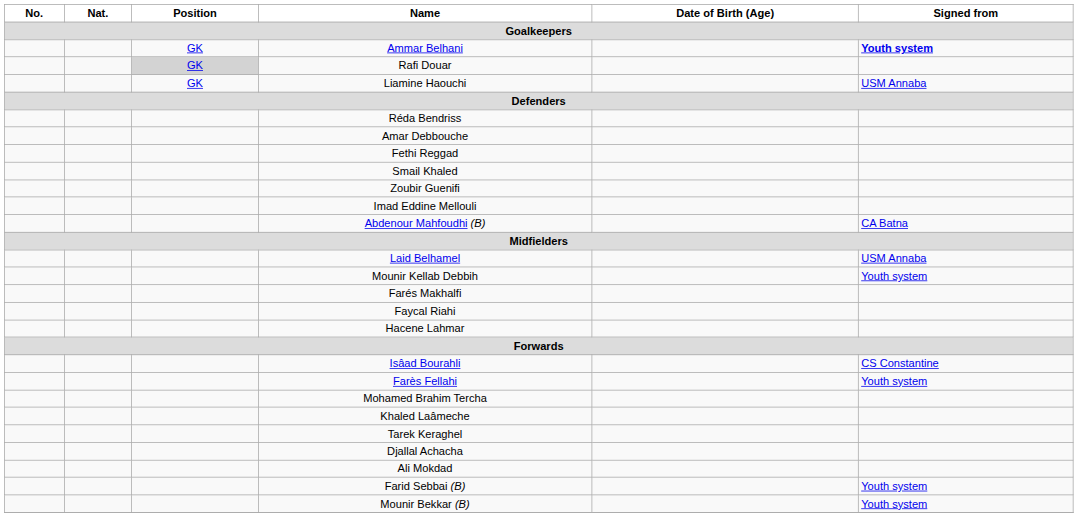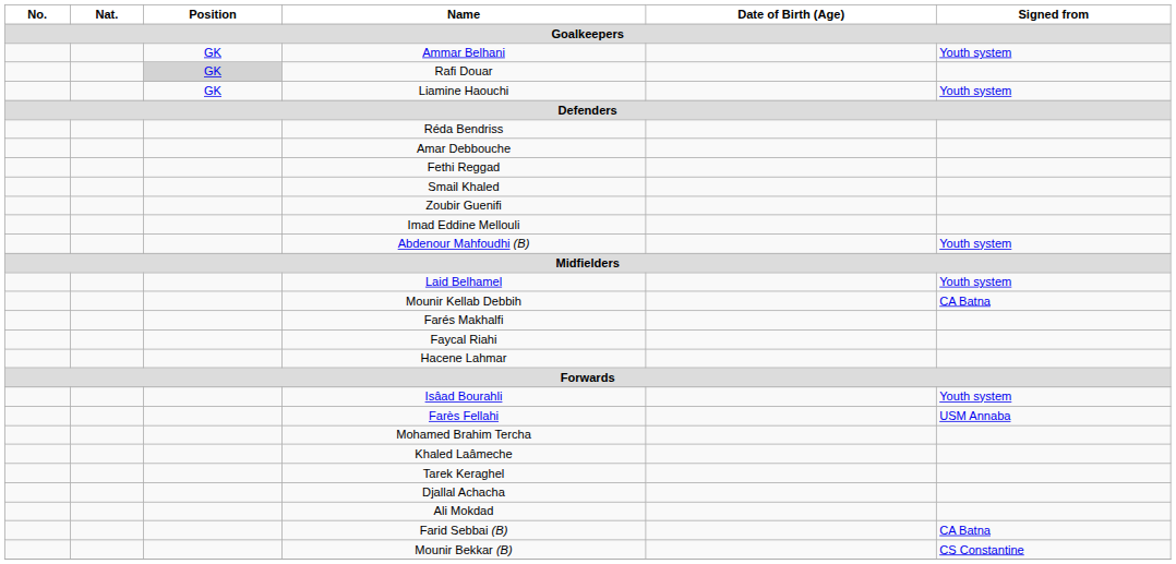 <table class="wikitable" style="text-align:center; font-size:90%; width:70%">
 <tr>
 <th style="background:white; color:black; text-align:center;">No.</th>
 <th style="background:white; color:black; text-align:center;">Nat.</th>
 <th style="background:white; color:black; text-align:center;">Position</th>
 <th style="background:white; color:black; text-align:center;">Name</th>
 <th style="background:white; color:black; text-align:center;">Date of Birth (Age)</th>
 <th style="background:white; color:black; text-align:center;">Signed from</th>
 </tr>
 <tr>
 <th colspan=10 style="background:#DCDCDC; text-align:center;">Goalkeepers</th>
 </tr>
 <tr>
 <td></td>
 <td></td>
 <td><a href='#'>GK</a></td>
 <td><a href='#'>Ammar Belhani</a></td>
 <td></td>
-<td style="text-align:left"><strong> <a href='#'>Youth system</a></strong></td>
+<td style="text-align:left"> <a href='#'>Youth system</a></td>
 </tr>
 <tr>
 <td></td>
 <td></td>
 <td style="background: lightgrey;"><a href='#'>GK</a></td>
 <td>Rafi Douar</td>
 <td></td>
 <td style="text-align:left"></td>
 </tr>
 <tr>
 <td></td>
 <td></td>
 <td><a href='#'>GK</a></td>
 <td>Liamine Haouchi</td>
 <td></td>
-<td style="text-align:left"> <a href='#'>USM Annaba</a></td>
+<td style="text-align:left"> <a href='#'>Youth system</a></td>
 </tr>
 <tr>
 <th colspan=10 style="background:#DCDCDC; text-align:center;">Defenders</th>
 </tr>
 <tr>
 <td></td>
 <td></td>
 <td></td>
 <td>Réda Bendriss</td>
 <td></td>
 <td style="text-align:left"></td>
 </tr>
 <tr>
 <td></td>
 <td></td>
 <td></td>
 <td>Amar Debbouche</td>
 <td></td>
 <td style="text-align:left"></td>
 </tr>
 <tr>
 <td></td>
 <td></td>
 <td></td>
 <td>Fethi Reggad</td>
 <td></td>
 <td style="text-align:left"></td>
 </tr>
 <tr>
 <td></td>
 <td></td>
 <td></td>
 <td>Smail Khaled</td>
 <td></td>
 <td style="text-align:left"></td>
 </tr>
 <tr>
 <td></td>
 <td></td>
 <td></td>
 <td>Zoubir Guenifi</td>
 <td></td>
 <td style="text-align:left"></td>
 </tr>
 <tr>
 <td></td>
 <td></td>
 <td></td>
 <td>Imad Eddine Mellouli</td>
 <td></td>
 <td style="text-align:left"></td>
 </tr>
 <tr>
 <td></td>
 <td></td>
 <td></td>
 <td><a href='#'>Abdenour Mahfoudhi</a> <em>(B)</em></td>
 <td></td>
-<td style="text-align:left"> <a href='#'>CA Batna</a></td>
+<td style="text-align:left"> <a href='#'>Youth system</a></td>
 </tr>
 <tr>
 <th colspan=10 style="background:#DCDCDC; text-align:center;">Midfielders</th>
 </tr>
 <tr>
 <td></td>
 <td></td>
 <td></td>
 <td><a href='#'>Laid Belhamel</a></td>
 <td></td>
-<td style="text-align:left"> <a href='#'>USM Annaba</a></td>
+<td style="text-align:left"> <a href='#'>Youth system</a></td>
 </tr>
 <tr>
 <td></td>
 <td></td>
 <td></td>
 <td>Mounir Kellab Debbih</td>
 <td></td>
-<td style="text-align:left"> <a href='#'>Youth system</a></td>
+<td style="text-align:left"> <a href='#'>CA Batna</a></td>
 </tr>
 <tr>
 <td></td>
 <td></td>
 <td></td>
 <td>Farés Makhalfi</td>
 <td></td>
 <td style="text-align:left"></td>
 </tr>
 <tr>
 <td></td>
 <td></td>
 <td></td>
 <td>Faycal Riahi</td>
 <td></td>
 <td style="text-align:left"></td>
 </tr>
 <tr>
 <td></td>
 <td></td>
 <td></td>
 <td>Hacene Lahmar</td>
 <td></td>
 <td style="text-align:left"></td>
 </tr>
 <tr>
 <th colspan=10 style="background:#DCDCDC; text-align:center;">Forwards</th>
 </tr>
 <tr>
 <td></td>
 <td></td>
 <td></td>
 <td><a href='#'>Isâad Bourahli</a></td>
 <td></td>
-<td style="text-align:left"> <a href='#'>CS Constantine</a></td>
+<td style="text-align:left"> <a href='#'>Youth system</a></td>
 </tr>
 <tr>
 <td></td>
 <td></td>
 <td></td>
 <td><a href='#'>Farès Fellahi</a></td>
 <td></td>
-<td style="text-align:left"> <a href='#'>Youth system</a></td>
+<td style="text-align:left"> <a href='#'>USM Annaba</a></td>
 </tr>
 <tr>
 <td></td>
 <td></td>
 <td></td>
 <td>Mohamed Brahim Tercha</td>
 <td></td>
 <td style="text-align:left"></td>
 </tr>
 <tr>
 <td></td>
 <td></td>
 <td></td>
 <td>Khaled Laâmeche</td>
 <td></td>
 <td style="text-align:left"></td>
 </tr>
 <tr>
 <td></td>
 <td></td>
 <td></td>
 <td>Tarek Keraghel</td>
 <td></td>
 <td style="text-align:left"></td>
 </tr>
 <tr>
 <td></td>
 <td></td>
 <td></td>
 <td>Djallal Achacha</td>
 <td></td>
 <td style="text-align:left"></td>
 </tr>
 <tr>
 <td></td>
 <td></td>
 <td></td>
 <td>Ali Mokdad</td>
 <td></td>
 <td style="text-align:left"></td>
 </tr>
 <tr>
 <td></td>
 <td></td>
 <td></td>
 <td>Farid Sebbai <em>(B)</em></td>
 <td></td>
-<td style="text-align:left"> <a href='#'>Youth system</a></td>
+<td style="text-align:left"> <a href='#'>CA Batna</a></td>
 </tr>
 <tr>
 <td></td>
 <td></td>
 <td></td>
 <td>Mounir Bekkar <em>(B)</em></td>
 <td></td>
-<td style="text-align:left"> <a href='#'>Youth system</a></td>
+<td style="text-align:left"> <a href='#'>CS Constantine</a></td>
 </tr>
 <tr>
 </tr>
 </table>
